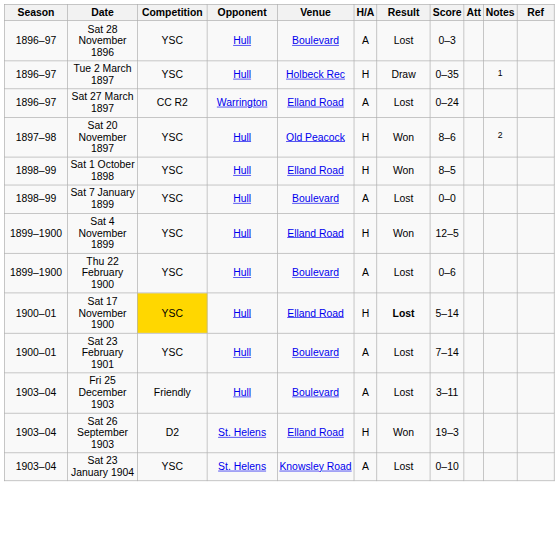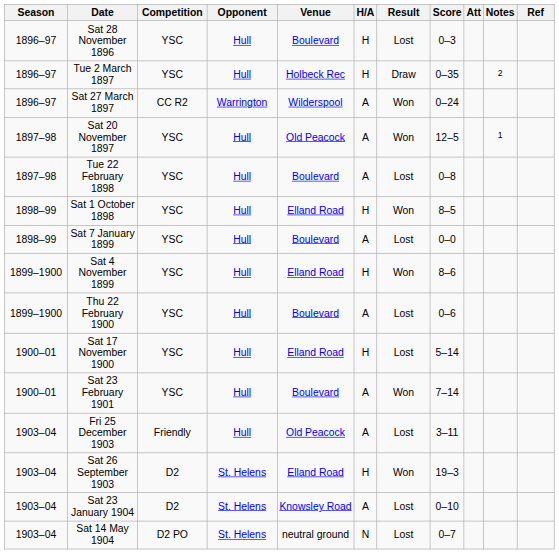 <table class="wikitable" style="text-align:center;">
 <tr>
 <th width=90 abbr="season">Season</th>
 <th width=100 abbr="Date">Date</th>
 <th width=100 abbr="Competition">Competition</th>
 <th width=100 abbr="Opp">Opponent</th>
 <th width 150 abbr="Venue">Venue</th>
 <th width 50 abbr="H/A">H/A</th>
 <th width=75 abbr="Result">Result</th>
 <th width 100 abbr="Score">Score</th>
 <th width 150 abbr="   Att   ">Att</th>
 <th width=40 abbr="Notes">Notes</th>
 <th width=50 abbr="Ref">Ref</th>
 </tr>
 <tr>
 <td>1896–97</td>
 <td>Sat 28 November 1896</td>
 <td>YSC</td>
 <td><a href='#'>Hull</a></td>
 <td><a href='#'>Boulevard</a></td>
-<td>A</td>
+<td>H</td>
 <td>Lost</td>
 <td>0–3</td>
 <td></td>
 <td></td>
 <td></td>
 </tr>
 <tr>
 <td>1896–97</td>
 <td>Tue 2 March 1897</td>
 <td>YSC</td>
 <td><a href='#'>Hull</a></td>
 <td><a href='#'>Holbeck Rec</a></td>
 <td>H</td>
 <td>Draw</td>
 <td>0–35</td>
 <td></td>
-<td><sup> 1 </sup></td>
+<td><sup> 2 </sup></td>
 <td></td>
 </tr>
 <tr>
 <td>1896–97</td>
 <td>Sat 27 March 1897</td>
 <td>CC R2</td>
 <td><a href='#'>Warrington</a></td>
-<td><a href='#'>Elland Road</a></td>
+<td><a href='#'>Wilderspool</a></td>
 <td>A</td>
-<td>Lost</td>
+<td>Won</td>
 <td>0–24</td>
 <td></td>
 <td></td>
 <td></td>
 </tr>
 <tr>
 <td>1897–98</td>
 <td>Sat 20 November 1897</td>
 <td>YSC</td>
 <td><a href='#'>Hull</a></td>
 <td><a href='#'>Old Peacock</a></td>
-<td>H</td>
+<td>A</td>
 <td>Won</td>
-<td>8–6</td>
+<td>12–5</td>
 <td></td>
-<td><sup> 2 </sup></td>
+<td><sup> 1 </sup></td>
+<td></td>
+</tr>
+<tr>
+<td>1897–98</td>
+<td>Tue 22 February 1898</td>
+<td>YSC</td>
+<td><a href='#'>Hull</a></td>
+<td><a href='#'>Boulevard</a></td>
+<td>A</td>
+<td>Lost</td>
+<td>0–8</td>
+<td></td>
+<td></td>
 <td></td>
 </tr>
 <tr>
 <td>1898–99</td>
 <td>Sat 1 October 1898</td>
 <td>YSC</td>
 <td><a href='#'>Hull</a></td>
 <td><a href='#'>Elland Road</a></td>
 <td>H</td>
 <td>Won</td>
 <td>8–5</td>
 <td></td>
 <td></td>
 <td></td>
 </tr>
 <tr>
 <td>1898–99</td>
 <td>Sat 7 January 1899</td>
 <td>YSC</td>
 <td><a href='#'>Hull</a></td>
 <td><a href='#'>Boulevard</a></td>
 <td>A</td>
 <td>Lost</td>
 <td>0–0</td>
 <td></td>
 <td></td>
 <td></td>
 </tr>
 <tr>
 <td>1899–1900</td>
 <td>Sat 4 November 1899</td>
 <td>YSC</td>
 <td><a href='#'>Hull</a></td>
 <td><a href='#'>Elland Road</a></td>
 <td>H</td>
 <td>Won</td>
-<td>12–5</td>
+<td>8–6</td>
 <td></td>
 <td></td>
 <td></td>
 </tr>
 <tr>
 <td>1899–1900</td>
 <td>Thu 22 February 1900</td>
 <td>YSC</td>
 <td><a href='#'>Hull</a></td>
 <td><a href='#'>Boulevard</a></td>
 <td>A</td>
 <td>Lost</td>
 <td>0–6</td>
 <td></td>
 <td></td>
 <td></td>
 </tr>
 <tr>
 <td>1900–01</td>
 <td>Sat 17 November 1900</td>
-<td style="background: gold;">YSC</td>
+<td>YSC</td>
 <td><a href='#'>Hull</a></td>
 <td><a href='#'>Elland Road</a></td>
 <td>H</td>
-<td><strong>Lost</strong></td>
+<td>Lost</td>
 <td>5–14</td>
 <td></td>
 <td></td>
 <td></td>
 </tr>
 <tr>
 <td>1900–01</td>
 <td>Sat 23 February 1901</td>
 <td>YSC</td>
 <td><a href='#'>Hull</a></td>
 <td><a href='#'>Boulevard</a></td>
 <td>A</td>
-<td>Lost</td>
+<td>Won</td>
 <td>7–14</td>
 <td></td>
 <td></td>
 <td></td>
 </tr>
 <tr>
 <td>1903–04</td>
 <td>Fri 25 December 1903</td>
 <td>Friendly</td>
 <td><a href='#'>Hull</a></td>
-<td><a href='#'>Boulevard</a></td>
+<td><a href='#'>Old Peacock</a></td>
 <td>A</td>
 <td>Lost</td>
 <td>3–11</td>
 <td></td>
 <td></td>
 <td></td>
 </tr>
 <tr>
 <td>1903–04</td>
 <td>Sat 26 September 1903</td>
 <td>D2</td>
 <td><a href='#'>St. Helens</a></td>
 <td><a href='#'>Elland Road</a></td>
 <td>H</td>
 <td>Won</td>
 <td>19–3</td>
 <td></td>
 <td></td>
 <td></td>
 </tr>
 <tr>
 <td>1903–04</td>
 <td>Sat 23 January 1904</td>
-<td>YSC</td>
+<td>D2</td>
 <td><a href='#'>St. Helens</a></td>
 <td><a href='#'>Knowsley Road</a></td>
 <td>A</td>
 <td>Lost</td>
 <td>0–10</td>
 <td></td>
 <td></td>
 <td></td>
 </tr>
+<tr>
+<td>1903–04</td>
+<td>Sat 14 May 1904</td>
+<td>D2 PO</td>
+<td><a href='#'>St. Helens</a></td>
+<td>neutral ground</td>
+<td>N</td>
+<td>Lost</td>
+<td>0–7</td>
+<td></td>
+<td></td>
+<td></td>
+</tr>
 </table>
